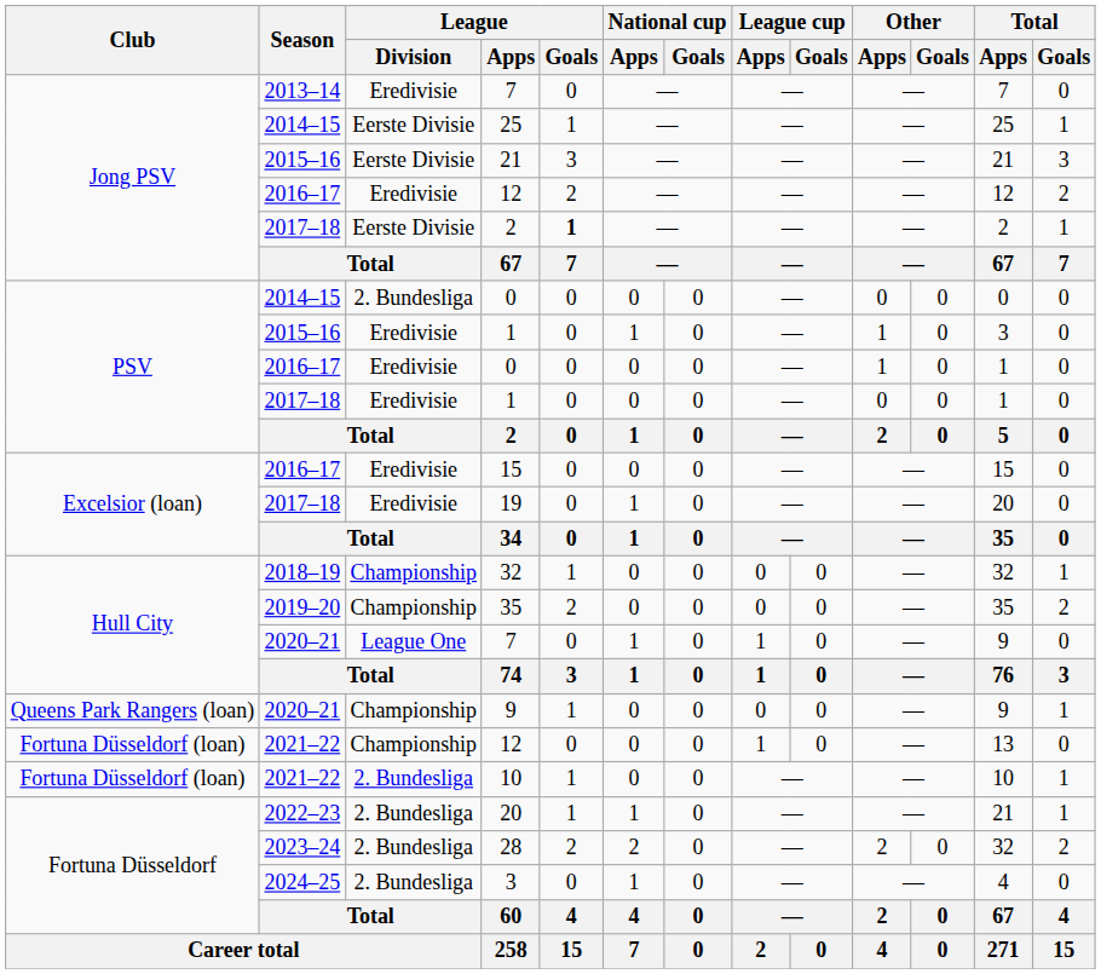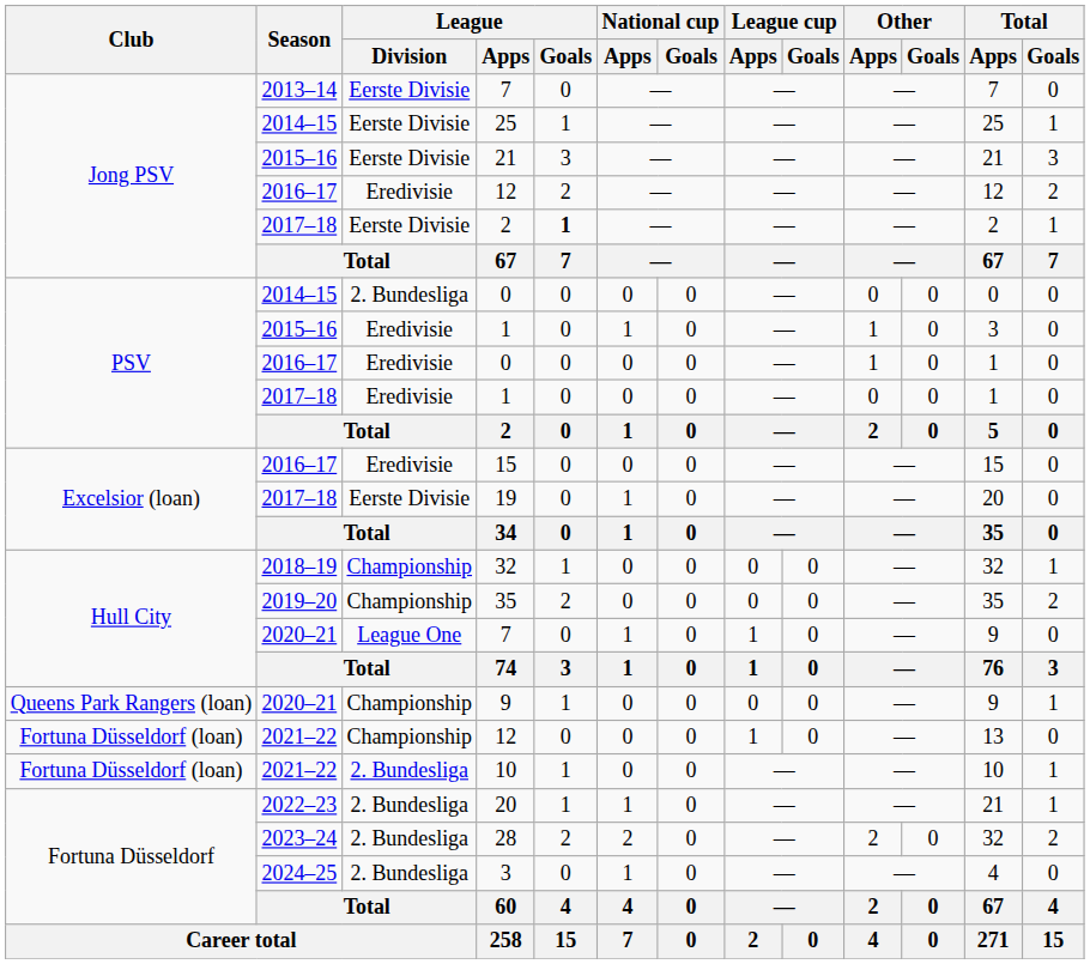 <table class="wikitable" style="text-align:center">
 <tr>
 <th rowspan="2">Club</th>
 <th rowspan="2">Season</th>
 <th colspan="3">League</th>
 <th colspan="2">National cup</th>
 <th colspan="2">League cup</th>
 <th colspan="2">Other</th>
 <th colspan="2">Total</th>
 </tr>
 <tr>
 <th>Division</th>
 <th>Apps</th>
 <th>Goals</th>
 <th>Apps</th>
 <th>Goals</th>
 <th>Apps</th>
 <th>Goals</th>
 <th>Apps</th>
 <th>Goals</th>
 <th>Apps</th>
 <th>Goals</th>
 </tr>
 <tr>
 <td rowspan="6"><a href='#'>Jong PSV</a></td>
 <td><a href='#'>2013–14</a></td>
-<td>Eredivisie</td>
+<td><a href='#'>Eerste Divisie</a></td>
 <td>7</td>
 <td>0</td>
 <td colspan="2">—</td>
 <td colspan="2">—</td>
 <td colspan="2">—</td>
 <td>7</td>
 <td>0</td>
 </tr>
 <tr>
 <td><a href='#'>2014–15</a></td>
 <td>Eerste Divisie</td>
 <td>25</td>
 <td>1</td>
 <td colspan="2">—</td>
 <td colspan="2">—</td>
 <td colspan="2">—</td>
 <td>25</td>
 <td>1</td>
 </tr>
 <tr>
 <td><a href='#'>2015–16</a></td>
 <td>Eerste Divisie</td>
 <td>21</td>
 <td>3</td>
 <td colspan="2">—</td>
 <td colspan="2">—</td>
 <td colspan="2">—</td>
 <td>21</td>
 <td>3</td>
 </tr>
 <tr>
 <td><a href='#'>2016–17</a></td>
 <td>Eredivisie</td>
 <td>12</td>
 <td>2</td>
 <td colspan="2">—</td>
 <td colspan="2">—</td>
 <td colspan="2">—</td>
 <td>12</td>
 <td>2</td>
 </tr>
 <tr>
 <td><a href='#'>2017–18</a></td>
 <td>Eerste Divisie</td>
 <td>2</td>
 <td><strong>1</strong></td>
 <td colspan="2">—</td>
 <td colspan="2">—</td>
 <td colspan="2">—</td>
 <td>2</td>
 <td>1</td>
 </tr>
 <tr>
 <th colspan="2">Total</th>
 <th>67</th>
 <th>7</th>
 <th colspan="2">—</th>
 <th colspan="2">—</th>
 <th colspan="2">—</th>
 <th>67</th>
 <th>7</th>
 </tr>
 <tr>
 <td rowspan="5"><a href='#'>PSV</a></td>
 <td><a href='#'>2014–15</a></td>
 <td>2. Bundesliga</td>
 <td>0</td>
 <td>0</td>
 <td>0</td>
 <td>0</td>
 <td colspan="2">—</td>
 <td>0</td>
 <td>0</td>
 <td>0</td>
 <td>0</td>
 </tr>
 <tr>
 <td><a href='#'>2015–16</a></td>
 <td>Eredivisie</td>
 <td>1</td>
 <td>0</td>
 <td>1</td>
 <td>0</td>
 <td colspan="2">—</td>
 <td>1</td>
 <td>0</td>
 <td>3</td>
 <td>0</td>
 </tr>
 <tr>
 <td><a href='#'>2016–17</a></td>
 <td>Eredivisie</td>
 <td>0</td>
 <td>0</td>
 <td>0</td>
 <td>0</td>
 <td colspan="2">—</td>
 <td>1</td>
 <td>0</td>
 <td>1</td>
 <td>0</td>
 </tr>
 <tr>
 <td><a href='#'>2017–18</a></td>
 <td>Eredivisie</td>
 <td>1</td>
 <td>0</td>
 <td>0</td>
 <td>0</td>
 <td colspan="2">—</td>
 <td>0</td>
 <td>0</td>
 <td>1</td>
 <td>0</td>
 </tr>
 <tr>
 <th colspan="2">Total</th>
 <th>2</th>
 <th>0</th>
 <th>1</th>
 <th>0</th>
 <th colspan="2">—</th>
 <th>2</th>
 <th>0</th>
 <th>5</th>
 <th>0</th>
 </tr>
 <tr>
 <td rowspan="3"><a href='#'>Excelsior</a> (loan)</td>
 <td><a href='#'>2016–17</a></td>
 <td>Eredivisie</td>
 <td>15</td>
 <td>0</td>
 <td>0</td>
 <td>0</td>
 <td colspan="2">—</td>
 <td colspan="2">—</td>
 <td>15</td>
 <td>0</td>
 </tr>
 <tr>
 <td><a href='#'>2017–18</a></td>
-<td>Eredivisie</td>
+<td>Eerste Divisie</td>
 <td>19</td>
 <td>0</td>
 <td>1</td>
 <td>0</td>
 <td colspan="2">—</td>
 <td colspan="2">—</td>
 <td>20</td>
 <td>0</td>
 </tr>
 <tr>
 <th colspan="2">Total</th>
 <th>34</th>
 <th>0</th>
 <th>1</th>
 <th>0</th>
 <th colspan="2">—</th>
 <th colspan="2">—</th>
 <th>35</th>
 <th>0</th>
 </tr>
 <tr>
 <td rowspan="4"><a href='#'>Hull City</a></td>
 <td><a href='#'>2018–19</a></td>
 <td><a href='#'>Championship</a></td>
 <td>32</td>
 <td>1</td>
 <td>0</td>
 <td>0</td>
 <td>0</td>
 <td>0</td>
 <td colspan="2">—</td>
 <td>32</td>
 <td>1</td>
 </tr>
 <tr>
 <td><a href='#'>2019–20</a></td>
 <td>Championship</td>
 <td>35</td>
 <td>2</td>
 <td>0</td>
 <td>0</td>
 <td>0</td>
 <td>0</td>
 <td colspan="2">—</td>
 <td>35</td>
 <td>2</td>
 </tr>
 <tr>
 <td><a href='#'>2020–21</a></td>
 <td><a href='#'>League One</a></td>
 <td>7</td>
 <td>0</td>
 <td>1</td>
 <td>0</td>
 <td>1</td>
 <td>0</td>
 <td colspan="2">—</td>
 <td>9</td>
 <td>0</td>
 </tr>
 <tr>
 <th colspan="2">Total</th>
 <th>74</th>
 <th>3</th>
 <th>1</th>
 <th>0</th>
 <th>1</th>
 <th>0</th>
 <th colspan="2">—</th>
 <th>76</th>
 <th>3</th>
 </tr>
 <tr>
 <td><a href='#'>Queens Park Rangers</a> (loan)</td>
 <td><a href='#'>2020–21</a></td>
 <td>Championship</td>
 <td>9</td>
 <td>1</td>
 <td>0</td>
 <td>0</td>
 <td>0</td>
 <td>0</td>
 <td colspan="2">—</td>
 <td>9</td>
 <td>1</td>
 </tr>
 <tr>
 <td><a href='#'>Fortuna Düsseldorf</a> (loan)</td>
 <td><a href='#'>2021–22</a></td>
 <td>Championship</td>
 <td>12</td>
 <td>0</td>
 <td>0</td>
 <td>0</td>
 <td>1</td>
 <td>0</td>
 <td colspan="2">—</td>
 <td>13</td>
 <td>0</td>
 </tr>
 <tr>
 <td><a href='#'>Fortuna Düsseldorf</a> (loan)</td>
 <td><a href='#'>2021–22</a></td>
 <td><a href='#'>2. Bundesliga</a></td>
 <td>10</td>
 <td>1</td>
 <td>0</td>
 <td>0</td>
 <td colspan="2">—</td>
 <td colspan="2">—</td>
 <td>10</td>
 <td>1</td>
 </tr>
 <tr>
 <td rowspan="4">Fortuna Düsseldorf</td>
 <td><a href='#'>2022–23</a></td>
 <td>2. Bundesliga</td>
 <td>20</td>
 <td>1</td>
 <td>1</td>
 <td>0</td>
 <td colspan="2">—</td>
 <td colspan="2">—</td>
 <td>21</td>
 <td>1</td>
 </tr>
 <tr>
 <td><a href='#'>2023–24</a></td>
 <td>2. Bundesliga</td>
 <td>28</td>
 <td>2</td>
 <td>2</td>
 <td>0</td>
 <td colspan="2">—</td>
 <td>2</td>
 <td>0</td>
 <td>32</td>
 <td>2</td>
 </tr>
 <tr>
 <td><a href='#'>2024–25</a></td>
 <td>2. Bundesliga</td>
 <td>3</td>
 <td>0</td>
 <td>1</td>
 <td>0</td>
 <td colspan="2">—</td>
 <td colspan="2">—</td>
 <td>4</td>
 <td>0</td>
 </tr>
 <tr>
 <th colspan="2">Total</th>
 <th>60</th>
 <th>4</th>
 <th>4</th>
 <th>0</th>
 <th colspan="2">—</th>
 <th>2</th>
 <th>0</th>
 <th>67</th>
 <th>4</th>
 </tr>
 <tr>
 <th colspan="3">Career total</th>
 <th>258</th>
 <th>15</th>
 <th>7</th>
 <th>0</th>
 <th>2</th>
 <th>0</th>
 <th>4</th>
 <th>0</th>
 <th>271</th>
 <th>15</th>
 </tr>
 </table>
